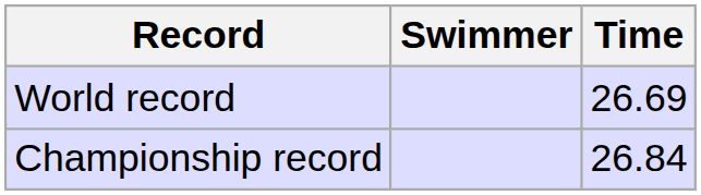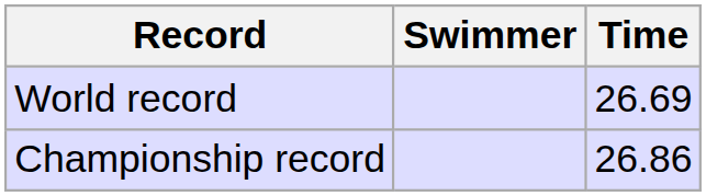 <table class="wikitable" style="text-align:left">
 <tr>
 <th>Record</th>
 <th>Swimmer</th>
 <th>Time</th>
 </tr>
 <tr bgcolor=ddddff>
 <td>World record</td>
 <td></td>
 <td>26.69</td>
 </tr>
 <tr bgcolor=ddddff>
 <td>Championship record</td>
 <td></td>
-<td>26.84</td>
+<td>26.86</td>
 </tr>
 </table>
